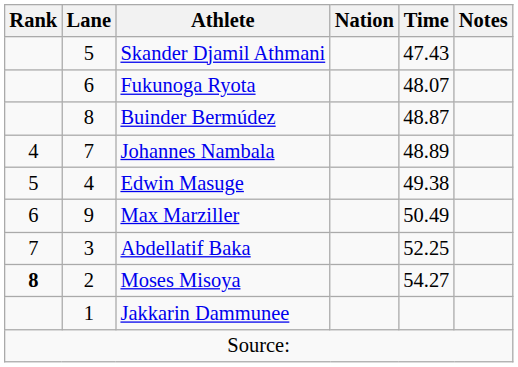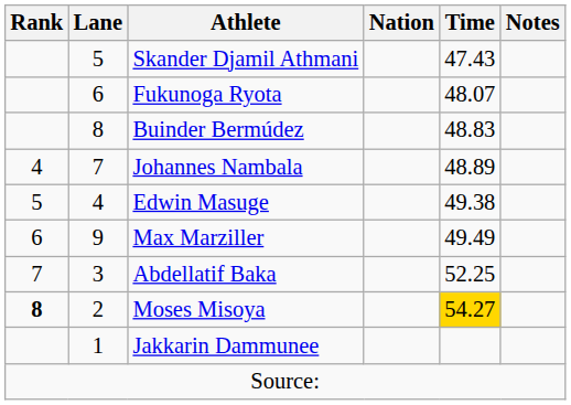 <table class="wikitable sortable" style="text-align:center;">
 <tr>
 <th scope="col">Rank</th>
 <th scope="col">Lane</th>
 <th scope="col">Athlete</th>
 <th scope="col">Nation</th>
 <th scope="col">Time</th>
 <th scope="col">Notes</th>
 </tr>
 <tr>
 <td></td>
 <td>5</td>
 <td align=left><a href='#'>Skander Djamil Athmani</a></td>
 <td align=left></td>
 <td>47.43</td>
 <td></td>
 </tr>
 <tr>
 <td></td>
 <td>6</td>
 <td align=left><a href='#'>Fukunoga Ryota</a></td>
 <td align=left></td>
 <td>48.07</td>
 <td></td>
 </tr>
 <tr>
 <td></td>
 <td>8</td>
 <td align=left><a href='#'>Buinder Bermúdez</a></td>
 <td align=left></td>
-<td>48.87</td>
+<td>48.83</td>
 <td></td>
 </tr>
 <tr>
 <td>4</td>
 <td>7</td>
 <td align=left><a href='#'>Johannes Nambala</a></td>
 <td align=left></td>
 <td>48.89</td>
 <td></td>
 </tr>
 <tr>
 <td>5</td>
 <td>4</td>
 <td align=left><a href='#'>Edwin Masuge</a></td>
 <td align=left></td>
 <td>49.38</td>
 <td></td>
 </tr>
 <tr>
 <td>6</td>
 <td>9</td>
 <td align=left><a href='#'>Max Marziller</a></td>
 <td align=left></td>
-<td>50.49</td>
+<td>49.49</td>
 <td></td>
 </tr>
 <tr>
 <td>7</td>
 <td>3</td>
 <td align=left><a href='#'>Abdellatif Baka</a></td>
 <td align=left></td>
 <td>52.25</td>
 <td></td>
 </tr>
 <tr>
 <td><strong>8</strong></td>
 <td>2</td>
 <td align=left><a href='#'>Moses Misoya</a></td>
 <td align=left></td>
-<td>54.27</td>
+<td style="background: gold;">54.27</td>
 <td></td>
 </tr>
 <tr>
 <td></td>
 <td>1</td>
 <td align=left><a href='#'>Jakkarin Dammunee</a></td>
 <td align=left></td>
 <td></td>
 <td></td>
 </tr>
 <tr class="sortbottom">
 <td colspan=6>Source:</td>
 </tr>
 </table>
